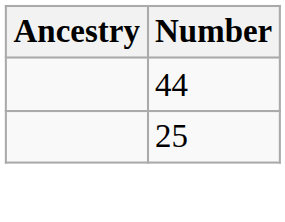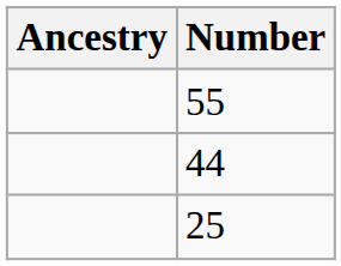 <table style="float:right;" class="wikitable sortable">
 <tr>
 <th>Ancestry</th>
 <th>Number</th>
+</tr>
+<tr>
+<td></td>
+<td>55</td>
 </tr>
 <tr>
 <td></td>
 <td>44</td>
 </tr>
 <tr>
 <td></td>
 <td>25</td>
 </tr>
 </table>
